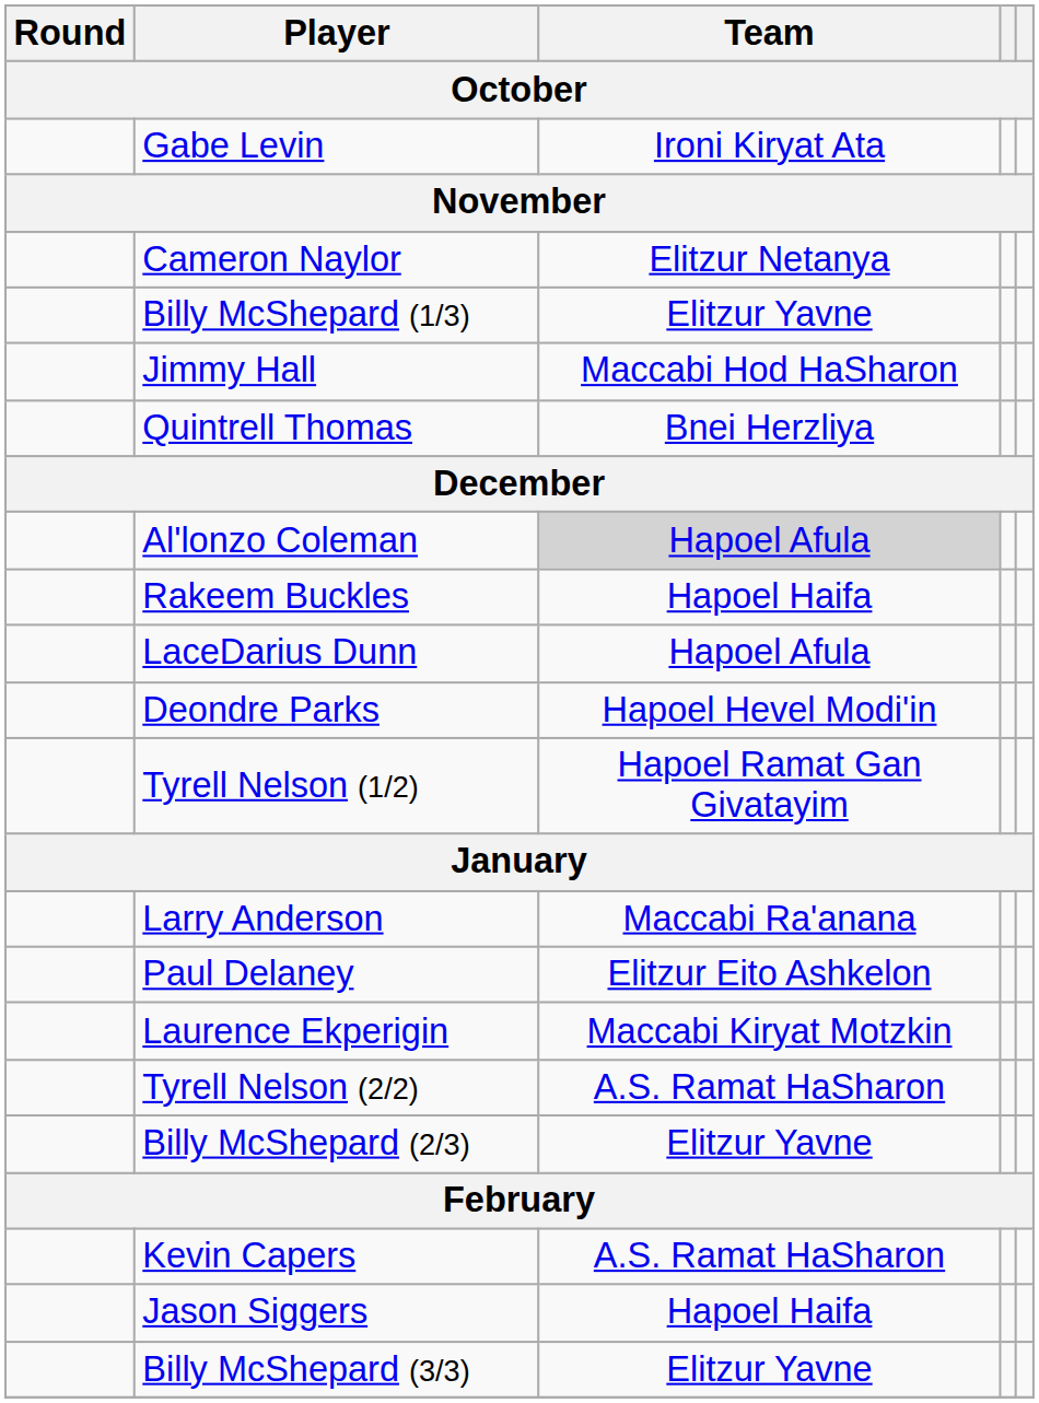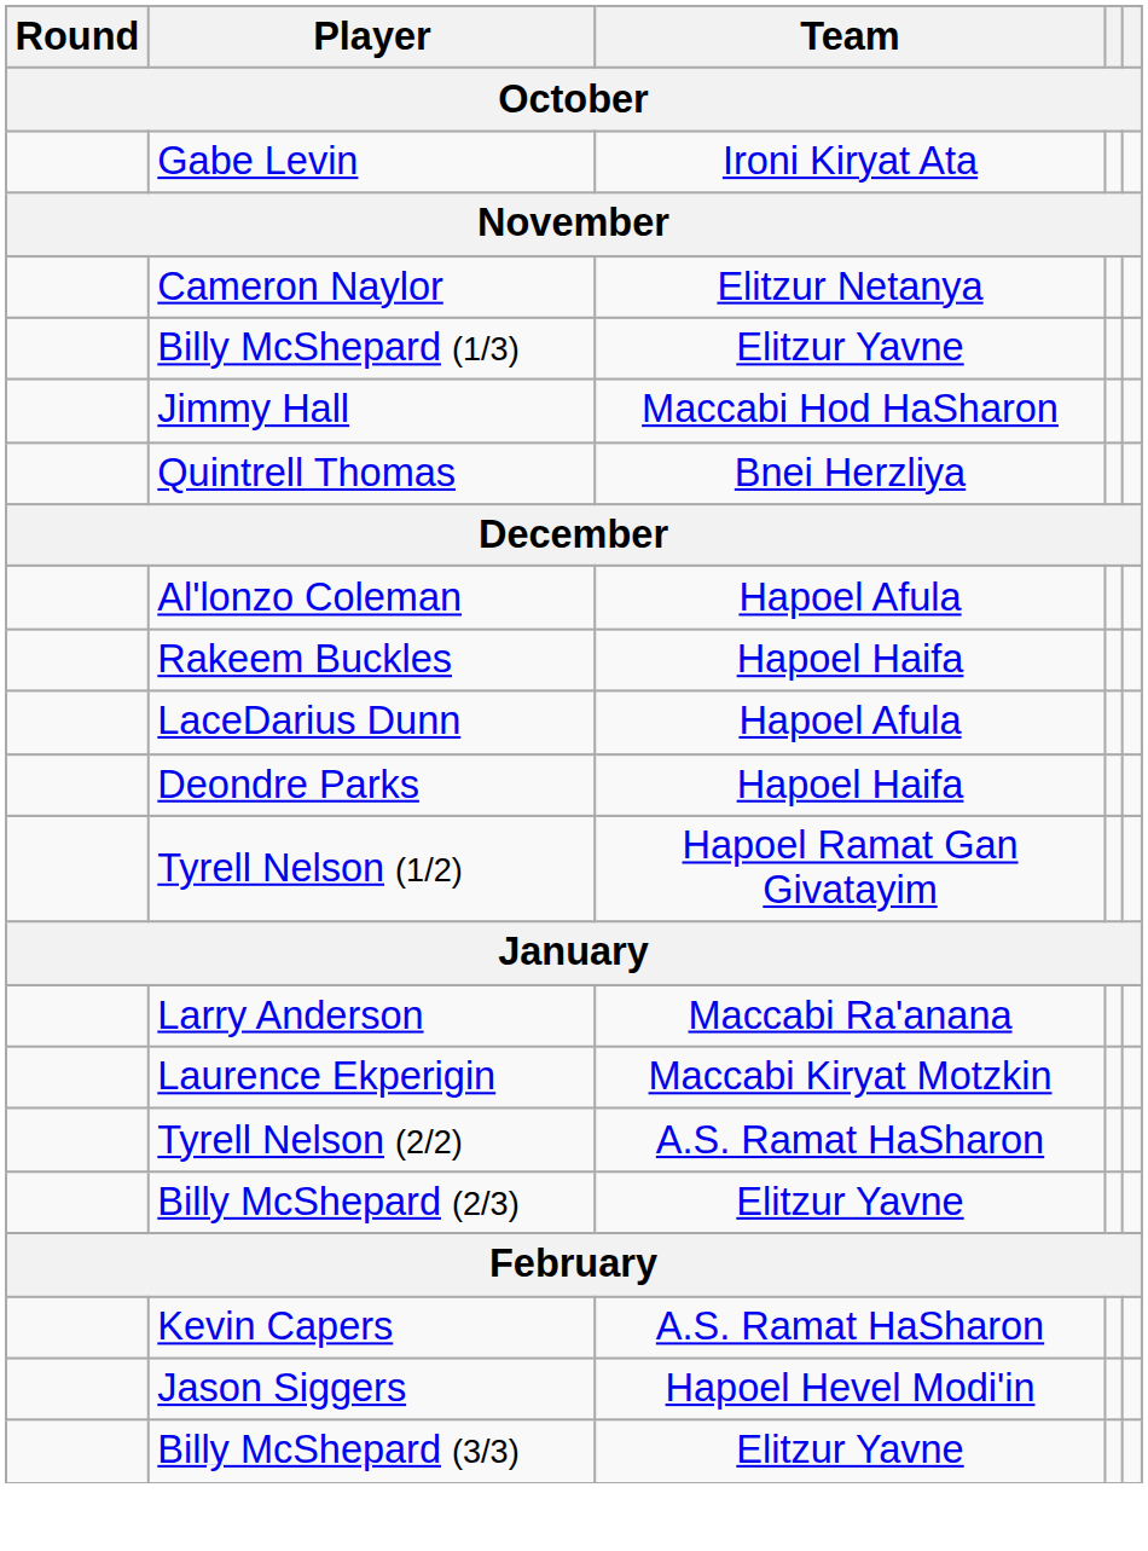 <table class="wikitable" style="text-align:center;">
 <tr>
 <th>Round</th>
 <th style="text-align:center;width:175px;">Player</th>
 <th style="text-align:center;width:200px;">Team</th>
 <th><a href='#'></a></th>
 <th></th>
 </tr>
 <tr>
 <th colspan=5>October</th>
 </tr>
 <tr>
 <td></td>
 <td align="left"> <a href='#'>Gabe Levin</a></td>
 <td><a href='#'>Ironi Kiryat Ata</a></td>
 <td></td>
 <td></td>
 </tr>
 <tr>
 <th colspan=5>November</th>
 </tr>
 <tr>
 <td></td>
 <td align="left"> <a href='#'>Cameron Naylor</a></td>
 <td><a href='#'>Elitzur Netanya</a></td>
 <td></td>
 <td></td>
 </tr>
 <tr>
 <td></td>
 <td align="left"> <a href='#'>Billy McShepard</a> <small>(1/3)</small></td>
 <td><a href='#'>Elitzur Yavne</a></td>
 <td></td>
 <td></td>
 </tr>
 <tr>
 <td></td>
 <td align="left"> <a href='#'>Jimmy Hall</a></td>
 <td><a href='#'>Maccabi Hod HaSharon</a></td>
 <td></td>
 <td></td>
 </tr>
 <tr>
 <td></td>
 <td align="left"> <a href='#'>Quintrell Thomas</a></td>
 <td><a href='#'>Bnei Herzliya</a></td>
 <td></td>
 <td></td>
 </tr>
 <tr>
 <th colspan=5>December</th>
 </tr>
 <tr>
 <td></td>
 <td align="left"> <a href='#'>Al'lonzo Coleman</a></td>
-<td style="background: lightgrey;"><a href='#'>Hapoel Afula</a></td>
+<td><a href='#'>Hapoel Afula</a></td>
 <td></td>
 <td></td>
 </tr>
 <tr>
 <td></td>
 <td align="left"> <a href='#'>Rakeem Buckles</a></td>
 <td><a href='#'>Hapoel Haifa</a></td>
 <td></td>
 <td></td>
 </tr>
 <tr>
 <td></td>
 <td align="left"> <a href='#'>LaceDarius Dunn</a></td>
 <td><a href='#'>Hapoel Afula</a></td>
 <td></td>
 <td></td>
 </tr>
 <tr>
 <td></td>
 <td align="left"> <a href='#'>Deondre Parks</a></td>
-<td><a href='#'>Hapoel Hevel Modi'in</a></td>
+<td><a href='#'>Hapoel Haifa</a></td>
 <td></td>
 <td></td>
 </tr>
 <tr>
 <td></td>
 <td align="left"> <a href='#'>Tyrell Nelson</a> <small>(1/2)</small></td>
 <td><a href='#'>Hapoel Ramat Gan Givatayim</a></td>
 <td></td>
 <td></td>
 </tr>
 <tr>
 <th colspan=5>January</th>
 </tr>
 <tr>
 <td></td>
 <td align="left"> <a href='#'>Larry Anderson</a></td>
 <td><a href='#'>Maccabi Ra'anana</a></td>
-<td></td>
-<td></td>
-</tr>
-<tr>
-<td></td>
-<td align="left"> <a href='#'>Paul Delaney</a></td>
-<td><a href='#'>Elitzur Eito Ashkelon</a></td>
 <td></td>
 <td></td>
 </tr>
 <tr>
 <td></td>
 <td align="left"> <a href='#'>Laurence Ekperigin</a></td>
 <td><a href='#'>Maccabi Kiryat Motzkin</a></td>
 <td></td>
 <td></td>
 </tr>
 <tr>
 <td></td>
 <td align="left"> <a href='#'>Tyrell Nelson</a> <small>(2/2)</small></td>
 <td><a href='#'>A.S. Ramat HaSharon</a></td>
 <td></td>
 <td></td>
 </tr>
 <tr>
 <td></td>
 <td align="left"> <a href='#'>Billy McShepard</a> <small>(2/3)</small></td>
 <td><a href='#'>Elitzur Yavne</a></td>
 <td></td>
 <td></td>
 </tr>
 <tr>
 <th colspan=5>February</th>
 </tr>
 <tr>
 <td></td>
 <td align="left"> <a href='#'>Kevin Capers</a></td>
 <td><a href='#'>A.S. Ramat HaSharon</a></td>
 <td></td>
 <td></td>
 </tr>
 <tr>
 <td></td>
 <td align="left"> <a href='#'>Jason Siggers</a></td>
-<td><a href='#'>Hapoel Haifa</a></td>
+<td><a href='#'>Hapoel Hevel Modi'in</a></td>
 <td></td>
 <td></td>
 </tr>
 <tr>
 <td></td>
 <td align="left"> <a href='#'>Billy McShepard</a> <small>(3/3)</small></td>
 <td><a href='#'>Elitzur Yavne</a></td>
 <td></td>
 <td></td>
 </tr>
 <tr>
 </tr>
 </table>
